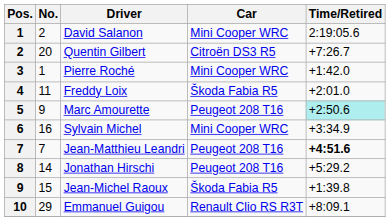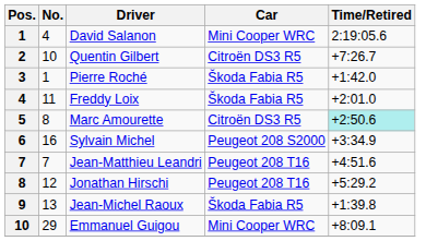 <table class="wikitable">
 <tr>
 <th>Pos.</th>
 <th>No.</th>
 <th>Driver</th>
 <th>Car</th>
 <th>Time/Retired</th>
 </tr>
 <tr>
 <th>1</th>
-<td>2</td>
+<td>4</td>
 <td> <a href='#'>David Salanon</a></td>
 <td><a href='#'>Mini Cooper WRC</a></td>
 <td>2:19:05.6</td>
 </tr>
 <tr>
 <th>2</th>
-<td>20</td>
+<td>10</td>
 <td> <a href='#'>Quentin Gilbert</a></td>
 <td><a href='#'>Citroën DS3 R5</a></td>
 <td>+7:26.7</td>
 </tr>
 <tr>
 <th>3</th>
 <td>1</td>
 <td> <a href='#'>Pierre Roché</a></td>
-<td><a href='#'>Mini Cooper WRC</a></td>
+<td><a href='#'>Škoda Fabia R5</a></td>
 <td>+1:42.0</td>
 </tr>
 <tr>
 <th>4</th>
 <td>11</td>
 <td> <a href='#'>Freddy Loix</a></td>
 <td><a href='#'>Škoda Fabia R5</a></td>
 <td>+2:01.0</td>
 </tr>
 <tr>
 <th>5</th>
-<td>9</td>
+<td>8</td>
 <td> <a href='#'>Marc Amourette</a></td>
-<td><a href='#'>Peugeot 208 T16</a></td>
+<td><a href='#'>Citroën DS3 R5</a></td>
 <td style="background: paleturquoise;">+2:50.6</td>
 </tr>
 <tr>
 <th>6</th>
 <td>16</td>
 <td> <a href='#'>Sylvain Michel</a></td>
-<td><a href='#'>Mini Cooper WRC</a></td>
+<td><a href='#'>Peugeot 208 S2000</a></td>
 <td>+3:34.9</td>
 </tr>
 <tr>
 <th>7</th>
 <td>7</td>
 <td> <a href='#'>Jean-Matthieu Leandri</a></td>
 <td><a href='#'>Peugeot 208 T16</a></td>
-<td><strong>+4:51.6</strong></td>
+<td>+4:51.6</td>
 </tr>
 <tr>
 <th>8</th>
-<td>14</td>
+<td>12</td>
 <td> <a href='#'>Jonathan Hirschi</a></td>
 <td><a href='#'>Peugeot 208 T16</a></td>
 <td>+5:29.2</td>
 </tr>
 <tr>
 <th>9</th>
-<td>15</td>
+<td>13</td>
 <td> <a href='#'>Jean-Michel Raoux</a></td>
 <td><a href='#'>Škoda Fabia R5</a></td>
 <td>+1:39.8</td>
 </tr>
 <tr>
 <th>10</th>
 <td>29</td>
 <td> <a href='#'>Emmanuel Guigou</a></td>
-<td><a href='#'>Renault Clio RS R3T</a></td>
+<td><a href='#'>Mini Cooper WRC</a></td>
 <td>+8:09.1</td>
 </tr>
 <tr>
 </tr>
 </table>
